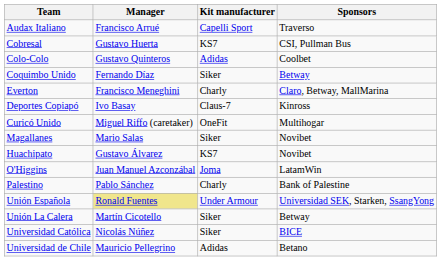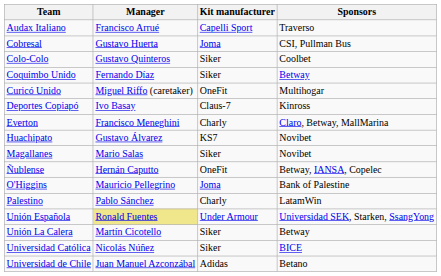 <table class="wikitable sortable">
 <tr>
 <th>Team</th>
 <th>Manager</th>
 <th>Kit manufacturer</th>
 <th>Sponsors</th>
 </tr>
 <tr>
 <td><a href='#'>Audax Italiano</a></td>
 <td> <a href='#'>Francisco Arrué</a></td>
 <td><a href='#'>Capelli Sport</a></td>
 <td>Traverso</td>
 </tr>
 <tr>
 <td><a href='#'>Cobresal</a></td>
 <td> <a href='#'>Gustavo Huerta</a></td>
-<td>KS7</td>
+<td><a href='#'>Joma</a></td>
 <td>CSI, Pullman Bus</td>
 </tr>
 <tr>
 <td><a href='#'>Colo-Colo</a></td>
 <td> <a href='#'>Gustavo Quinteros</a></td>
-<td><a href='#'>Adidas</a></td>
+<td>Siker</td>
 <td>Coolbet</td>
 </tr>
 <tr>
 <td><a href='#'>Coquimbo Unido</a></td>
 <td> <a href='#'>Fernando Díaz</a></td>
 <td>Siker</td>
 <td><a href='#'>Betway</a></td>
 </tr>
 <tr>
-<td><a href='#'>Everton</a></td>
-<td> <a href='#'>Francisco Meneghini</a></td>
-<td>Charly</td>
-<td><a href='#'>Claro</a>, Betway, MallMarina</td>
+<td><a href='#'>Curicó Unido</a></td>
+<td> <a href='#'>Miguel Riffo</a> (caretaker)</td>
+<td>OneFit</td>
+<td>Multihogar</td>
 </tr>
 <tr>
 <td><a href='#'>Deportes Copiapó</a></td>
 <td> <a href='#'>Ivo Basay</a></td>
 <td>Claus-7</td>
 <td>Kinross</td>
 </tr>
 <tr>
-<td><a href='#'>Curicó Unido</a></td>
-<td> <a href='#'>Miguel Riffo</a> (caretaker)</td>
-<td>OneFit</td>
-<td>Multihogar</td>
+<td><a href='#'>Everton</a></td>
+<td> <a href='#'>Francisco Meneghini</a></td>
+<td>Charly</td>
+<td><a href='#'>Claro</a>, Betway, MallMarina</td>
+</tr>
+<tr>
+<td><a href='#'>Huachipato</a></td>
+<td> <a href='#'>Gustavo Álvarez</a></td>
+<td>KS7</td>
+<td>Novibet</td>
 </tr>
 <tr>
 <td><a href='#'>Magallanes</a></td>
 <td> <a href='#'>Mario Salas</a></td>
 <td>Siker</td>
 <td>Novibet</td>
 </tr>
 <tr>
-<td><a href='#'>Huachipato</a></td>
-<td> <a href='#'>Gustavo Álvarez</a></td>
-<td>KS7</td>
-<td>Novibet</td>
+<td><a href='#'>Ñublense</a></td>
+<td> <a href='#'>Hernán Caputto</a></td>
+<td>OneFit</td>
+<td>Betway, <a href='#'>IANSA</a>, Copelec</td>
 </tr>
 <tr>
 <td><a href='#'>O'Higgins</a></td>
-<td> <a href='#'>Juan Manuel Azconzábal</a></td>
+<td> <a href='#'>Mauricio Pellegrino</a></td>
 <td><a href='#'>Joma</a></td>
-<td>LatamWin</td>
+<td>Bank of Palestine</td>
 </tr>
 <tr>
 <td><a href='#'>Palestino</a></td>
 <td> <a href='#'>Pablo Sánchez</a></td>
 <td>Charly</td>
-<td>Bank of Palestine</td>
+<td>LatamWin</td>
 </tr>
 <tr>
 <td><a href='#'>Unión Española</a></td>
 <td style="background: khaki;"> <a href='#'>Ronald Fuentes</a></td>
 <td><a href='#'>Under Armour</a></td>
 <td><a href='#'>Universidad SEK</a>, Starken, <a href='#'>SsangYong</a></td>
 </tr>
 <tr>
 <td><a href='#'>Unión La Calera</a></td>
 <td> <a href='#'>Martín Cicotello</a></td>
 <td>Siker</td>
 <td>Betway</td>
 </tr>
 <tr>
 <td><a href='#'>Universidad Católica</a></td>
 <td> <a href='#'>Nicolás Núñez</a></td>
 <td>Siker</td>
 <td><a href='#'>BICE</a></td>
 </tr>
 <tr>
 <td><a href='#'>Universidad de Chile</a></td>
-<td> <a href='#'>Mauricio Pellegrino</a></td>
+<td> <a href='#'>Juan Manuel Azconzábal</a></td>
 <td>Adidas</td>
 <td>Betano</td>
 </tr>
 </table>
